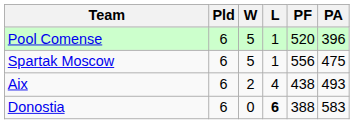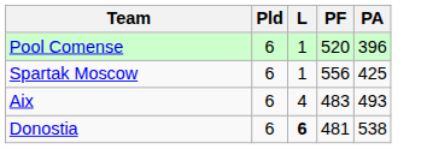 <table class="wikitable" style="text-align:center">
 <tr>
 <th width=220>Team</th>
 <th width=20>Pld</th>
-<th width=20>W</th>
 <th width=20>L</th>
 <th width=20>PF</th>
 <th width=20>PA</th>
 </tr>
 <tr bgcolor="#ccffcc">
 <td align="left"> <a href='#'>Pool Comense</a></td>
 <td>6</td>
-<td>5</td>
 <td>1</td>
 <td>520</td>
 <td>396</td>
 </tr>
 <tr>
 <td align="left"> <a href='#'>Spartak Moscow</a></td>
 <td>6</td>
-<td>5</td>
 <td>1</td>
 <td>556</td>
-<td>475</td>
+<td>425</td>
 </tr>
 <tr>
 <td align="left"> <a href='#'>Aix</a></td>
 <td>6</td>
-<td>2</td>
 <td>4</td>
-<td>438</td>
+<td>483</td>
 <td>493</td>
 </tr>
 <tr>
 <td align="left"> <a href='#'>Donostia</a></td>
 <td>6</td>
-<td>0</td>
 <td><strong>6</strong></td>
-<td>388</td>
-<td>583</td>
+<td>481</td>
+<td>538</td>
 </tr>
 </table>
